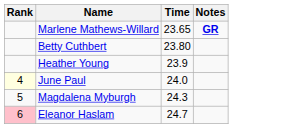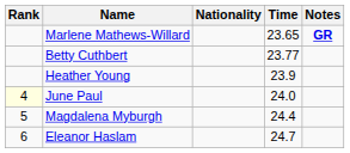 <table class="wikitable sortable" style=" text-align:center">
 <tr>
 <th>Rank</th>
 <th>Name</th>
+<th>Nationality</th>
 <th>Time</th>
 <th>Notes</th>
 </tr>
 <tr>
 <td></td>
 <td align=left><a href='#'>Marlene Mathews-Willard</a></td>
+<td align=left></td>
 <td>23.65</td>
 <td><strong><a href='#'>GR</a></strong></td>
 </tr>
 <tr>
 <td></td>
 <td align=left><a href='#'>Betty Cuthbert</a></td>
-<td>23.80</td>
+<td align=left></td>
+<td>23.77</td>
 <td></td>
 </tr>
 <tr>
 <td></td>
 <td align=left><a href='#'>Heather Young</a></td>
+<td align=left></td>
 <td>23.9</td>
 <td></td>
 </tr>
 <tr>
 <td style="background: lightyellow;">4</td>
 <td align=left><a href='#'>June Paul</a></td>
+<td align=left></td>
 <td>24.0</td>
 <td></td>
 </tr>
 <tr>
 <td>5</td>
 <td align=left><a href='#'>Magdalena Myburgh</a></td>
-<td>24.3</td>
+<td align=left></td>
+<td>24.4</td>
 <td></td>
 </tr>
 <tr>
-<td style="background: pink;">6</td>
+<td>6</td>
 <td align=left><a href='#'>Eleanor Haslam</a></td>
+<td align=left></td>
 <td>24.7</td>
 <td></td>
 </tr>
 </table>
